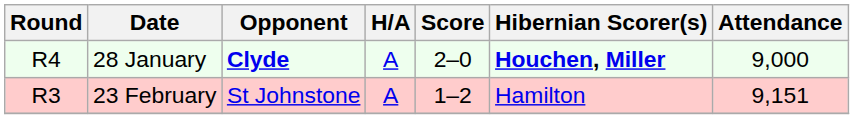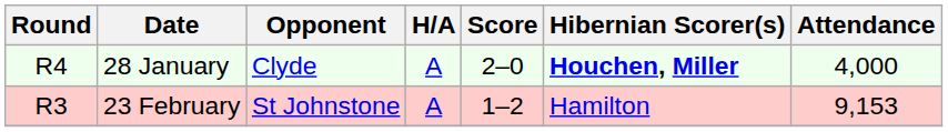 <table class="wikitable" style="text-align:center">
 <tr>
 <th>Round</th>
 <th>Date</th>
 <th>Opponent</th>
 <th>H/A</th>
 <th>Score</th>
 <th>Hibernian Scorer(s)</th>
 <th>Attendance</th>
 </tr>
 <tr bgcolor=#EEFFEE>
 <td>R4</td>
 <td align=left>28 January</td>
-<td align=left><strong><a href='#'>Clyde</a></strong></td>
+<td align=left><a href='#'>Clyde</a></td>
 <td><a href='#'>A</a></td>
 <td>2–0</td>
 <td align=left><strong><a href='#'>Houchen</a>, <a href='#'>Miller</a></strong></td>
-<td>9,000</td>
+<td>4,000</td>
 </tr>
 <tr bgcolor=#FFCCCC>
 <td>R3</td>
 <td align=left>23 February</td>
 <td align=left><a href='#'>St Johnstone</a></td>
 <td><a href='#'>A</a></td>
 <td>1–2</td>
 <td align=left><a href='#'>Hamilton</a></td>
-<td>9,151</td>
+<td>9,153</td>
 </tr>
 <tr>
 </tr>
 </table>
